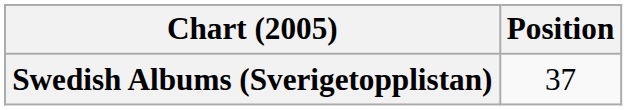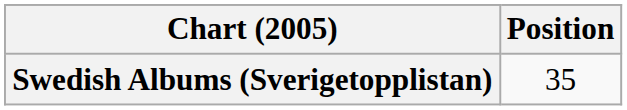 <table class="wikitable plainrowheaders" style="text-align:center">
 <tr>
 <th scope="col">Chart (2005)</th>
 <th scope="col">Position</th>
 </tr>
 <tr>
 <th scope="row">Swedish Albums (Sverigetopplistan)</th>
-<td>37</td>
+<td>35</td>
 </tr>
 </table>
